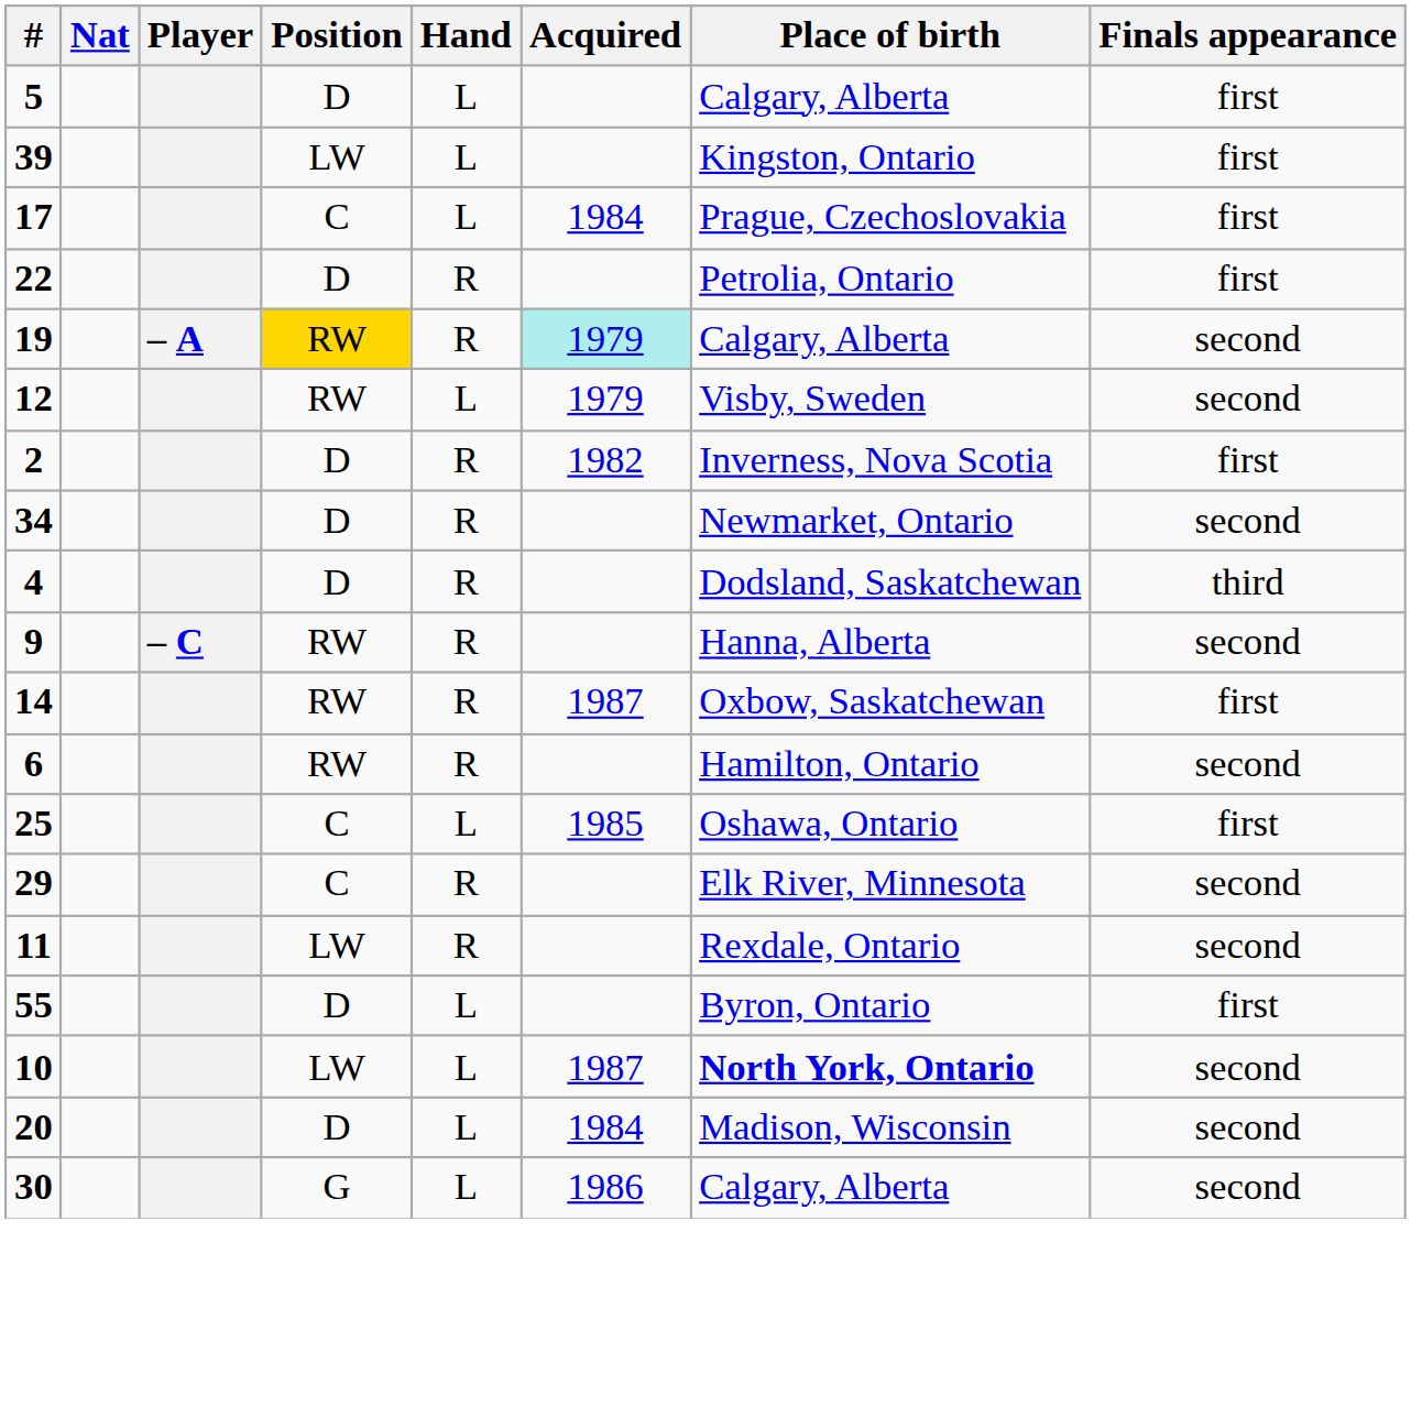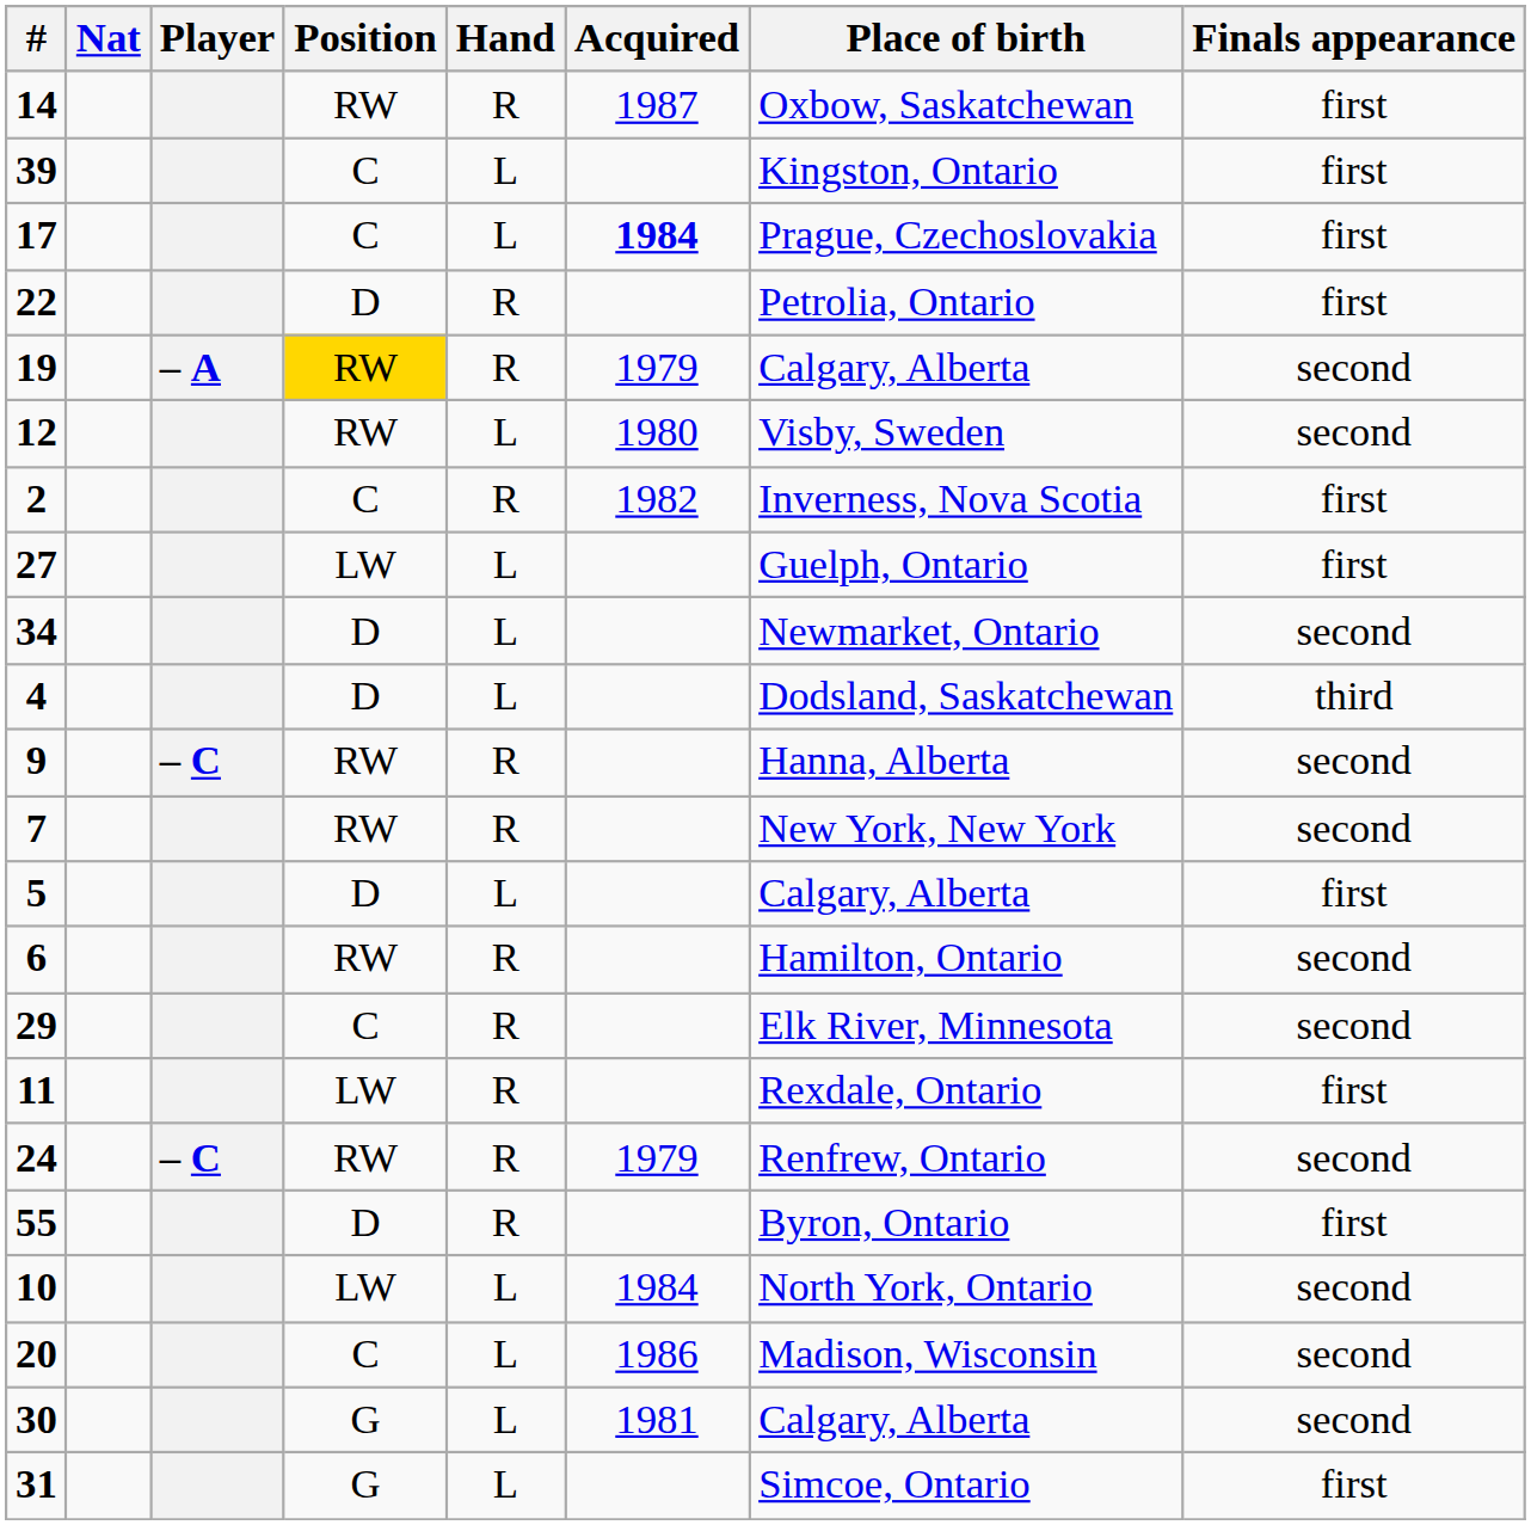 <table class="sortable wikitable plainrowheaders" style="text-align:center;">
 <tr style="background:#ddd;">
 <th scope="col">#</th>
 <th scope="col"><a href='#'>Nat</a></th>
 <th scope="col">Player</th>
 <th scope="col">Position</th>
 <th scope="col">Hand</th>
 <th scope="col">Acquired</th>
 <th scope="col" class="unsortable">Place of birth</th>
 <th scope="col" class="unsortable">Finals appearance</th>
 </tr>
 <tr>
-<td><strong>5</strong></td>
+<td><strong>14</strong></td>
 <td></td>
 <th scope="row" style="text-align:left;"></th>
-<td>D</td>
-<td>L</td>
-<td></td>
-<td style="text-align:left;"><a href='#'>Calgary, Alberta</a></td>
+<td>RW</td>
+<td>R</td>
+<td><a href='#'>1987</a></td>
+<td style="text-align:left;"><a href='#'>Oxbow, Saskatchewan</a></td>
 <td>first</td>
 </tr>
 <tr>
 <td><strong>39</strong></td>
 <td></td>
 <th scope="row" style="text-align:left;"></th>
-<td>LW</td>
+<td>C</td>
 <td>L</td>
 <td></td>
 <td style="text-align:left;"><a href='#'>Kingston, Ontario</a></td>
 <td>first</td>
 </tr>
 <tr>
 <td><strong>17</strong></td>
 <td></td>
 <th scope="row" style="text-align:left;"></th>
 <td>C</td>
 <td>L</td>
-<td><a href='#'>1984</a></td>
+<td><strong><a href='#'>1984</a></strong></td>
 <td style="text-align:left;"><a href='#'>Prague, Czechoslovakia</a></td>
 <td>first</td>
 </tr>
 <tr>
 <td><strong>22</strong></td>
 <td></td>
 <th scope="row" style="text-align:left;"></th>
 <td>D</td>
 <td>R</td>
 <td></td>
 <td style="text-align:left;"><a href='#'>Petrolia, Ontario</a></td>
 <td>first</td>
 </tr>
 <tr>
 <td><strong>19</strong></td>
 <td></td>
 <th scope="row" style="text-align:left;"> – <strong><a href='#'>A</a></strong></th>
 <td style="background: gold;">RW</td>
 <td>R</td>
-<td style="background: paleturquoise;"><a href='#'>1979</a></td>
+<td><a href='#'>1979</a></td>
 <td style="text-align:left;"><a href='#'>Calgary, Alberta</a></td>
 <td>second </td>
 </tr>
 <tr>
 <td><strong>12</strong></td>
 <td></td>
 <th scope="row" style="text-align:left;"></th>
 <td>RW</td>
 <td>L</td>
-<td><a href='#'>1979</a></td>
+<td><a href='#'>1980</a></td>
 <td style="text-align:left;"><a href='#'>Visby, Sweden</a></td>
 <td>second </td>
 </tr>
 <tr>
 <td><strong>2</strong></td>
 <td></td>
 <th scope="row" style="text-align:left;"></th>
-<td>D</td>
+<td>C</td>
 <td>R</td>
 <td><a href='#'>1982</a></td>
 <td style="text-align:left;"><a href='#'>Inverness, Nova Scotia</a></td>
+<td>first</td>
+</tr>
+<tr>
+<td><strong>27</strong></td>
+<td></td>
+<th scope="row" style="text-align:left;"></th>
+<td>LW</td>
+<td>L</td>
+<td></td>
+<td style="text-align:left;"><a href='#'>Guelph, Ontario</a></td>
 <td>first</td>
 </tr>
 <tr>
 <td><strong>34</strong></td>
 <td></td>
 <th scope="row" style="text-align:left;"></th>
 <td>D</td>
-<td>R</td>
+<td>L</td>
 <td></td>
 <td style="text-align:left;"><a href='#'>Newmarket, Ontario</a></td>
 <td>second </td>
 </tr>
 <tr>
 <td><strong>4</strong></td>
 <td></td>
 <th scope="row" style="text-align:left;"></th>
 <td>D</td>
-<td>R</td>
+<td>L</td>
 <td></td>
 <td style="text-align:left;"><a href='#'>Dodsland, Saskatchewan</a></td>
 <td>third </td>
 </tr>
 <tr>
 <td><strong>9</strong></td>
 <td></td>
 <th scope="row" style="text-align:left;"> – <strong><a href='#'>C</a></strong></th>
 <td>RW</td>
 <td>R</td>
 <td></td>
 <td style="text-align:left;"><a href='#'>Hanna, Alberta</a></td>
 <td>second </td>
 </tr>
 <tr>
-<td><strong>14</strong></td>
+<td><strong>7</strong></td>
 <td></td>
 <th scope="row" style="text-align:left;"></th>
 <td>RW</td>
 <td>R</td>
-<td><a href='#'>1987</a></td>
-<td style="text-align:left;"><a href='#'>Oxbow, Saskatchewan</a></td>
+<td></td>
+<td style="text-align:left;"><a href='#'>New York, New York</a></td>
+<td>second </td>
+</tr>
+<tr>
+<td><strong>5</strong></td>
+<td></td>
+<th scope="row" style="text-align:left;"></th>
+<td>D</td>
+<td>L</td>
+<td></td>
+<td style="text-align:left;"><a href='#'>Calgary, Alberta</a></td>
 <td>first</td>
 </tr>
 <tr>
 <td><strong>6</strong></td>
 <td></td>
 <th scope="row" style="text-align:left;"></th>
 <td>RW</td>
 <td>R</td>
 <td></td>
 <td style="text-align:left;"><a href='#'>Hamilton, Ontario</a></td>
 <td>second </td>
-</tr>
-<tr>
-<td><strong>25</strong></td>
-<td></td>
-<th scope="row" style="text-align:left;"></th>
-<td>C</td>
-<td>L</td>
-<td><a href='#'>1985</a></td>
-<td style="text-align:left;"><a href='#'>Oshawa, Ontario</a></td>
-<td>first</td>
 </tr>
 <tr>
 <td><strong>29</strong></td>
 <td></td>
 <th scope="row" style="text-align:left;"></th>
 <td>C</td>
 <td>R</td>
 <td></td>
 <td style="text-align:left;"><a href='#'>Elk River, Minnesota</a></td>
 <td>second </td>
 </tr>
 <tr>
 <td><strong>11</strong></td>
 <td></td>
 <th scope="row" style="text-align:left;"></th>
 <td>LW</td>
 <td>R</td>
 <td></td>
 <td style="text-align:left;"><a href='#'>Rexdale, Ontario</a></td>
+<td>first</td>
+</tr>
+<tr>
+<td><strong>24</strong></td>
+<td></td>
+<th scope="row" style="text-align:left;"> – <strong><a href='#'>C</a></strong></th>
+<td>RW</td>
+<td>R</td>
+<td><a href='#'>1979</a></td>
+<td style="text-align:left;"><a href='#'>Renfrew, Ontario</a></td>
 <td>second </td>
 </tr>
 <tr>
 <td><strong>55</strong></td>
 <td></td>
 <th scope="row" style="text-align:left;"></th>
 <td>D</td>
-<td>L</td>
+<td>R</td>
 <td></td>
 <td style="text-align:left;"><a href='#'>Byron, Ontario</a></td>
 <td>first</td>
 </tr>
 <tr>
 <td><strong>10</strong></td>
 <td></td>
 <th scope="row" style="text-align:left;"></th>
 <td>LW</td>
 <td>L</td>
-<td><a href='#'>1987</a></td>
-<td style="text-align:left;"><strong><a href='#'>North York, Ontario</a></strong></td>
+<td><a href='#'>1984</a></td>
+<td style="text-align:left;"><a href='#'>North York, Ontario</a></td>
 <td>second </td>
 </tr>
 <tr>
 <td><strong>20</strong></td>
 <td></td>
 <th scope="row" style="text-align:left;"></th>
-<td>D</td>
+<td>C</td>
 <td>L</td>
-<td><a href='#'>1984</a></td>
+<td><a href='#'>1986</a></td>
 <td style="text-align:left;"><a href='#'>Madison, Wisconsin</a></td>
 <td>second </td>
 </tr>
 <tr>
 <td><strong>30</strong></td>
 <td></td>
 <th scope="row" style="text-align:left;"></th>
 <td>G</td>
 <td>L</td>
-<td><a href='#'>1986</a></td>
+<td><a href='#'>1981</a></td>
 <td style="text-align:left;"><a href='#'>Calgary, Alberta</a></td>
 <td>second </td>
 </tr>
+<tr>
+<td><strong>31</strong></td>
+<td></td>
+<th scope="row" style="text-align:left;"></th>
+<td>G</td>
+<td>L</td>
+<td></td>
+<td style="text-align:left;"><a href='#'>Simcoe, Ontario</a></td>
+<td>first</td>
+</tr>
 </table>
